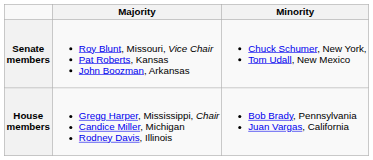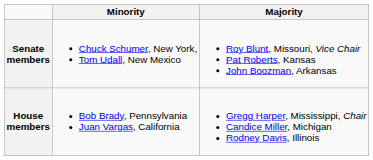 <table class=wikitable>
 <tr>
 <td></td>
+<th>Minority</th>
 <th>Majority</th>
-<th>Minority</th>
 </tr>
 <tr>
 <th>Senate<br>members </th>
+<td valign="top" ><br><ul><li><a href='#'>Chuck Schumer</a>, New York,</li><li><a href='#'>Tom Udall</a>, New Mexico</li></ul></td>
 <td valign="top" ><br><ul><li><a href='#'>Roy Blunt</a>, Missouri, <em>Vice Chair</em></li><li><a href='#'>Pat Roberts</a>, Kansas</li><li><a href='#'>John Boozman</a>, Arkansas</li></ul></td>
-<td valign="top" ><br><ul><li><a href='#'>Chuck Schumer</a>, New York,</li><li><a href='#'>Tom Udall</a>, New Mexico</li></ul></td>
 </tr>
 <tr>
 <th>House<br>members </th>
+<td valign="top" ><br><ul><li><a href='#'>Bob Brady</a>, Pennsylvania</li><li><a href='#'>Juan Vargas</a>, California</li></ul></td>
 <td valign="top" ><br><ul><li><a href='#'>Gregg Harper</a>, Mississippi, <em>Chair</em></li><li><a href='#'>Candice Miller</a>, Michigan</li><li><a href='#'>Rodney Davis</a>, Illinois</li></ul></td>
-<td valign="top" ><br><ul><li><a href='#'>Bob Brady</a>, Pennsylvania</li><li><a href='#'>Juan Vargas</a>, California</li></ul></td>
 </tr>
 </table>
